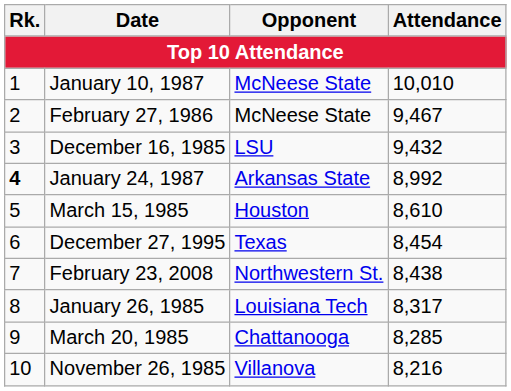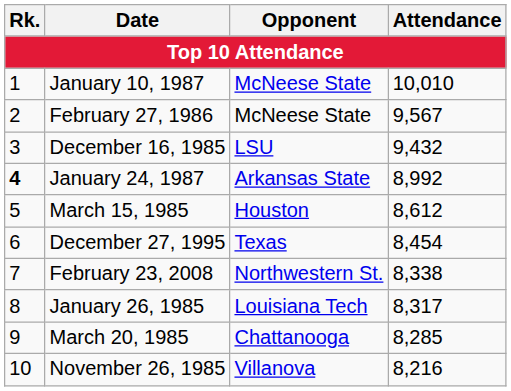 <table class="wikitable">
 <tr>
 <th>Rk.</th>
 <th>Date</th>
 <th>Opponent</th>
 <th>Attendance</th>
 </tr>
 <tr>
 <th colspan=4 style="background:#E31937; color:#FFFFFF;">Top 10 Attendance</th>
 </tr>
 <tr>
 <td>1</td>
 <td>January 10, 1987</td>
 <td><a href='#'>McNeese State</a></td>
 <td>10,010</td>
 </tr>
 <tr>
 <td>2</td>
 <td>February 27, 1986</td>
 <td>McNeese State</td>
-<td>9,467</td>
+<td>9,567</td>
 </tr>
 <tr>
 <td>3</td>
 <td>December 16, 1985</td>
 <td><a href='#'>LSU</a></td>
 <td>9,432</td>
 </tr>
 <tr>
 <td><strong>4</strong></td>
 <td>January 24, 1987</td>
 <td><a href='#'>Arkansas State</a></td>
 <td>8,992</td>
 </tr>
 <tr>
 <td>5</td>
 <td>March 15, 1985</td>
 <td><a href='#'>Houston</a></td>
-<td>8,610</td>
+<td>8,612</td>
 </tr>
 <tr>
 <td>6</td>
 <td>December 27, 1995</td>
 <td><a href='#'>Texas</a></td>
 <td>8,454</td>
 </tr>
 <tr>
 <td>7</td>
 <td>February 23, 2008</td>
 <td><a href='#'>Northwestern St.</a></td>
-<td>8,438</td>
+<td>8,338</td>
 </tr>
 <tr>
 <td>8</td>
 <td>January 26, 1985</td>
 <td><a href='#'>Louisiana Tech</a></td>
 <td>8,317</td>
 </tr>
 <tr>
 <td>9</td>
 <td>March 20, 1985</td>
 <td><a href='#'>Chattanooga</a></td>
 <td>8,285</td>
 </tr>
 <tr>
 <td>10</td>
 <td>November 26, 1985</td>
 <td><a href='#'>Villanova</a></td>
 <td>8,216</td>
 </tr>
 </table>
